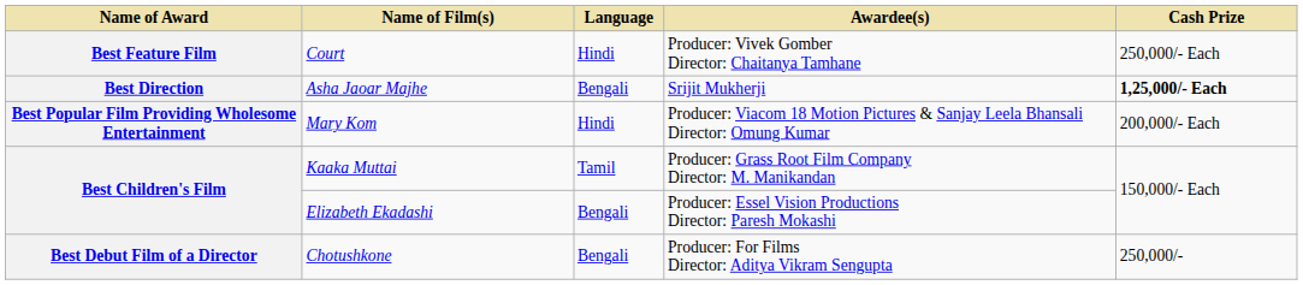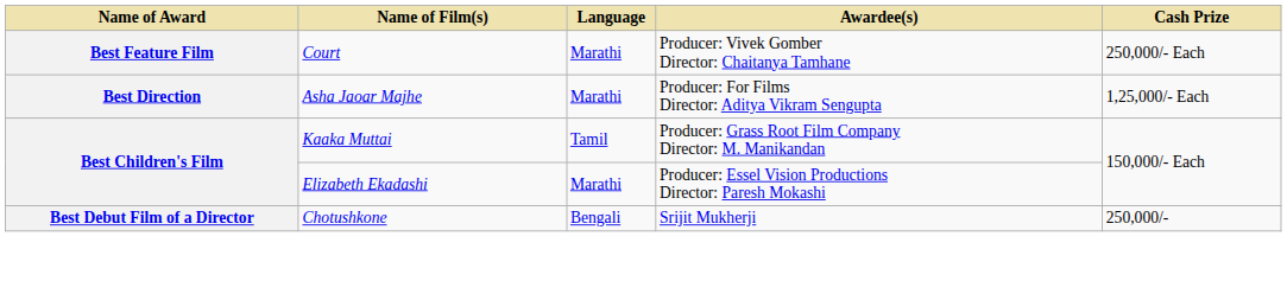 <table class="wikitable plainrowheaders" style="width:100%;">
 <tr>
 <th scope="col" style="background-color:#EFE4B0;width:23%;">Name of Award</th>
 <th scope="col" style="background-color:#EFE4B0;width:21%;">Name of Film(s)</th>
 <th scope="col" style="background-color:#EFE4B0;width:7%;">Language</th>
 <th scope="col" style="background-color:#EFE4B0;width:35%;">Awardee(s)</th>
 <th scope="col" style="background-color:#EFE4B0;width:14%;">Cash Prize</th>
 </tr>
 <tr>
 <th scope="row"><a href='#'>Best Feature Film</a></th>
 <td><em><a href='#'>Court</a></em></td>
-<td><a href='#'>Hindi</a></td>
+<td><a href='#'>Marathi</a><br></td>
 <td>Producer: Vivek Gomber<br> Director: <a href='#'>Chaitanya Tamhane</a></td>
 <td> 250,000/- Each</td>
 </tr>
 <tr>
 <th scope="row"><a href='#'>Best Direction</a></th>
 <td><em><a href='#'>Asha Jaoar Majhe</a></em></td>
-<td><a href='#'>Bengali</a></td>
-<td><a href='#'>Srijit Mukherji</a></td>
-<td><strong> 1,25,000/- Each</strong></td>
-</tr>
-<tr>
-<th scope="row"><a href='#'>Best Popular Film Providing Wholesome Entertainment</a></th>
-<td><em><a href='#'>Mary Kom</a></em></td>
-<td><a href='#'>Hindi</a></td>
-<td>Producer: <a href='#'>Viacom 18 Motion Pictures</a> & <a href='#'>Sanjay Leela Bhansali</a><br>Director: <a href='#'>Omung Kumar</a></td>
-<td> 200,000/- Each</td>
+<td><a href='#'>Marathi</a><br></td>
+<td>Producer: For Films<br>Director: <a href='#'>Aditya Vikram Sengupta</a></td>
+<td> 1,25,000/- Each</td>
 </tr>
 <tr>
 <th scope="row" rowspan="2"><a href='#'>Best Children's Film</a></th>
 <td><em><a href='#'>Kaaka Muttai</a></em></td>
 <td><a href='#'>Tamil</a></td>
 <td>Producer: <a href='#'>Grass Root Film Company</a><br>Director: <a href='#'>M. Manikandan</a></td>
 <td rowspan="2"> 150,000/- Each</td>
 </tr>
 <tr>
 <td><em><a href='#'>Elizabeth Ekadashi</a></em></td>
-<td><a href='#'>Bengali</a></td>
+<td><a href='#'>Marathi</a></td>
 <td>Producer: <a href='#'>Essel Vision Productions</a><br>Director: <a href='#'>Paresh Mokashi</a></td>
 </tr>
 <tr>
 <th scope="row"><a href='#'>Best Debut Film of a Director</a></th>
 <td><em><a href='#'>Chotushkone</a></em></td>
 <td><a href='#'>Bengali</a></td>
-<td>Producer: For Films<br>Director: <a href='#'>Aditya Vikram Sengupta</a></td>
+<td><a href='#'>Srijit Mukherji</a></td>
 <td> 250,000/-</td>
 </tr>
 </table>
